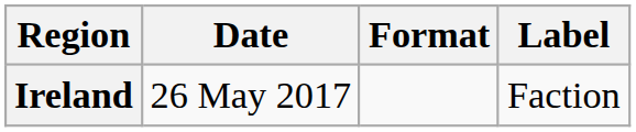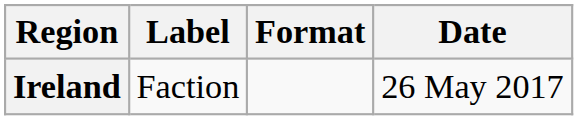 <table class="wikitable plainrowheaders">
 <tr>
 <th scope="col">Region</th>
+<th scope="col">Label</th>
+<th scope="col">Format</th>
 <th scope="col">Date</th>
-<th scope="col">Format</th>
-<th scope="col">Label</th>
 </tr>
 <tr>
 <th scope="row">Ireland</th>
+<td>Faction</td>
+<td></td>
 <td>26 May 2017</td>
-<td></td>
-<td>Faction</td>
 </tr>
 </table>
